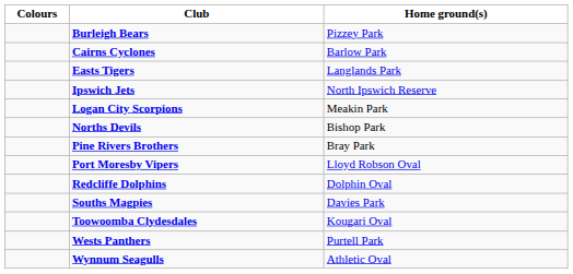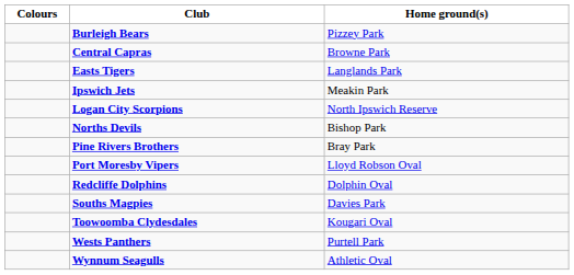 <table class="wikitable" style="width:60%; text-align:left">
 <tr>
 <th style="background:white; width:1%">Colours</th>
 <th style="background:white; width:10%">Club</th>
 <th style="background:white; width:10%">Home ground(s)</th>
 </tr>
 <tr>
 <td></td>
 <td><strong><a href='#'>Burleigh Bears</a></strong></td>
 <td><a href='#'>Pizzey Park</a></td>
 </tr>
 <tr>
 <td></td>
-<td><strong><a href='#'>Cairns Cyclones</a></strong></td>
-<td><a href='#'>Barlow Park</a></td>
+<td><strong><a href='#'>Central Capras</a></strong></td>
+<td><a href='#'>Browne Park</a></td>
 </tr>
 <tr>
 <td></td>
 <td><strong><a href='#'>Easts Tigers</a></strong></td>
 <td><a href='#'>Langlands Park</a></td>
 </tr>
 <tr>
 <td></td>
 <td><strong><a href='#'>Ipswich Jets</a></strong></td>
-<td><a href='#'>North Ipswich Reserve</a></td>
+<td>Meakin Park</td>
 </tr>
 <tr>
 <td></td>
 <td><strong><a href='#'>Logan City Scorpions</a></strong></td>
-<td>Meakin Park</td>
+<td><a href='#'>North Ipswich Reserve</a></td>
 </tr>
 <tr>
 <td></td>
 <td><strong><a href='#'>Norths Devils</a></strong></td>
 <td>Bishop Park</td>
 </tr>
 <tr>
 <td></td>
 <td><strong><a href='#'>Pine Rivers Brothers</a></strong></td>
 <td>Bray Park</td>
 </tr>
 <tr>
 <td></td>
 <td><strong><a href='#'>Port Moresby Vipers</a></strong></td>
 <td><a href='#'>Lloyd Robson Oval</a></td>
 </tr>
 <tr>
 <td></td>
 <td><strong><a href='#'>Redcliffe Dolphins</a></strong></td>
 <td><a href='#'>Dolphin Oval</a></td>
 </tr>
 <tr>
 <td></td>
 <td><strong><a href='#'>Souths Magpies</a></strong></td>
 <td><a href='#'>Davies Park</a></td>
 </tr>
 <tr>
 <td></td>
 <td><strong><a href='#'>Toowoomba Clydesdales</a></strong></td>
 <td><a href='#'>Kougari Oval</a></td>
 </tr>
 <tr>
 <td></td>
 <td><strong><a href='#'>Wests Panthers</a></strong></td>
 <td><a href='#'>Purtell Park</a></td>
 </tr>
 <tr>
 <td></td>
 <td><strong><a href='#'>Wynnum Seagulls</a></strong></td>
 <td><a href='#'>Athletic Oval</a></td>
 </tr>
 </table>
